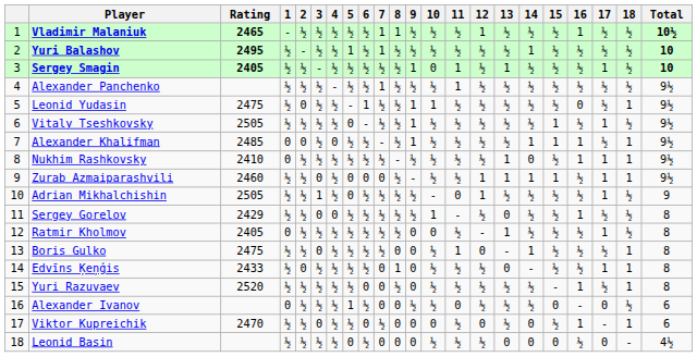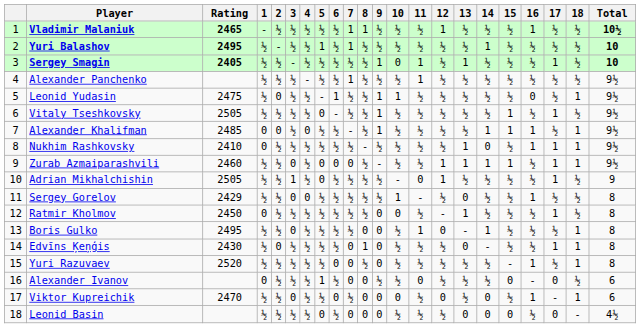 <table class="wikitable" border="1" width="800px">
 <tr>
 <th></th>
 <th>Player</th>
 <th>Rating</th>
 <th>1</th>
 <th>2</th>
 <th>3</th>
 <th>4</th>
 <th>5</th>
 <th>6</th>
 <th>7</th>
 <th>8</th>
 <th>9</th>
 <th>10</th>
 <th>11</th>
 <th>12</th>
 <th>13</th>
 <th>14</th>
 <th>15</th>
 <th>16</th>
 <th>17</th>
 <th>18</th>
 <th>Total</th>
 </tr>
 <tr align=center style="background:#ccffcc;">
 <td>1</td>
 <td align=left> <strong><a href='#'>Vladimir Malaniuk</a></strong></td>
 <td><strong>2465</strong></td>
 <td>-</td>
 <td>½</td>
 <td>½</td>
 <td>½</td>
 <td>½</td>
 <td>½</td>
 <td>1</td>
 <td>1</td>
 <td>½</td>
 <td>½</td>
 <td>½</td>
 <td>1</td>
 <td>½</td>
 <td>½</td>
 <td>½</td>
 <td>1</td>
 <td>½</td>
 <td>½</td>
 <td align=center><strong>10½</strong></td>
 </tr>
 <tr align=center style="background:#ccffcc;">
 <td>2</td>
 <td align=left> <strong><a href='#'>Yuri Balashov</a></strong></td>
 <td><strong>2495</strong></td>
 <td>½</td>
 <td>-</td>
 <td>½</td>
 <td>½</td>
 <td>1</td>
 <td>½</td>
 <td>1</td>
 <td>½</td>
 <td>½</td>
 <td>½</td>
 <td>½</td>
 <td>½</td>
 <td>½</td>
 <td>1</td>
 <td>½</td>
 <td>½</td>
 <td>½</td>
 <td>½</td>
 <td align=center><strong>10</strong></td>
 </tr>
 <tr align=center style="background:#ccffcc;">
 <td>3</td>
 <td align=left> <strong><a href='#'>Sergey Smagin</a></strong></td>
 <td><strong>2405</strong></td>
 <td>½</td>
 <td>½</td>
 <td>-</td>
 <td>½</td>
 <td>½</td>
 <td>½</td>
 <td>½</td>
 <td>½</td>
 <td>1</td>
 <td>0</td>
 <td>1</td>
 <td>½</td>
 <td>1</td>
 <td>½</td>
 <td>½</td>
 <td>½</td>
 <td>1</td>
 <td>½</td>
 <td align=center><strong>10</strong></td>
 </tr>
 <tr align=center>
 <td>4</td>
 <td align=left> <a href='#'>Alexander Panchenko</a></td>
 <td></td>
 <td>½</td>
 <td>½</td>
 <td>½</td>
 <td>-</td>
 <td>½</td>
 <td>½</td>
 <td>1</td>
 <td>½</td>
 <td>½</td>
 <td>½</td>
 <td>1</td>
 <td>½</td>
 <td>½</td>
 <td>½</td>
 <td>½</td>
 <td>½</td>
 <td>½</td>
 <td>½</td>
 <td align=center>9½</td>
 </tr>
 <tr align=center>
 <td>5</td>
 <td align=left> <a href='#'>Leonid Yudasin</a></td>
 <td>2475</td>
 <td>½</td>
 <td>0</td>
 <td>½</td>
 <td>½</td>
 <td>-</td>
 <td>1</td>
 <td>½</td>
 <td>½</td>
 <td>1</td>
 <td>1</td>
 <td>½</td>
 <td>½</td>
 <td>½</td>
 <td>½</td>
 <td>½</td>
 <td>0</td>
 <td>½</td>
 <td>1</td>
 <td align=center>9½</td>
 </tr>
 <tr align=center>
 <td>6</td>
 <td align=left> <a href='#'>Vitaly Tseshkovsky</a></td>
 <td>2505</td>
 <td>½</td>
 <td>½</td>
 <td>½</td>
 <td>½</td>
 <td>0</td>
 <td>-</td>
 <td>½</td>
 <td>½</td>
 <td>1</td>
 <td>½</td>
 <td>½</td>
 <td>½</td>
 <td>½</td>
 <td>½</td>
 <td>1</td>
 <td>½</td>
 <td>1</td>
 <td>½</td>
 <td align=center>9½</td>
 </tr>
 <tr align=center>
 <td>7</td>
 <td align=left> <a href='#'>Alexander Khalifman</a></td>
 <td>2485</td>
 <td>0</td>
 <td>0</td>
 <td>½</td>
 <td>0</td>
 <td>½</td>
 <td>½</td>
 <td>-</td>
 <td>½</td>
 <td>1</td>
 <td>½</td>
 <td>½</td>
 <td>½</td>
 <td>½</td>
 <td>1</td>
 <td>1</td>
 <td>1</td>
 <td>½</td>
 <td>1</td>
 <td align=center>9½</td>
 </tr>
 <tr align=center>
 <td>8</td>
 <td align=left> <a href='#'>Nukhim Rashkovsky</a></td>
 <td>2410</td>
 <td>0</td>
 <td>½</td>
 <td>½</td>
 <td>½</td>
 <td>½</td>
 <td>½</td>
 <td>½</td>
 <td>-</td>
 <td>½</td>
 <td>½</td>
 <td>½</td>
 <td>½</td>
 <td>1</td>
 <td>0</td>
 <td>½</td>
 <td>1</td>
 <td>1</td>
 <td>1</td>
 <td align=center>9½</td>
 </tr>
 <tr align=center>
 <td>9</td>
 <td align=left> <a href='#'>Zurab Azmaiparashvili</a></td>
 <td>2460</td>
 <td>½</td>
 <td>½</td>
 <td>0</td>
 <td>½</td>
 <td>0</td>
 <td>0</td>
 <td>0</td>
 <td>½</td>
 <td>-</td>
 <td>½</td>
 <td>½</td>
 <td>1</td>
 <td>1</td>
 <td>1</td>
 <td>1</td>
 <td>½</td>
 <td>1</td>
 <td>1</td>
 <td align=center>9½</td>
 </tr>
 <tr align=center>
 <td>10</td>
 <td align=left> <a href='#'>Adrian Mikhalchishin</a></td>
 <td>2505</td>
 <td>½</td>
 <td>½</td>
 <td>1</td>
 <td>½</td>
 <td>0</td>
 <td>½</td>
 <td>½</td>
 <td>½</td>
 <td>½</td>
 <td>-</td>
 <td>0</td>
 <td>1</td>
 <td>½</td>
 <td>½</td>
 <td>½</td>
 <td>½</td>
 <td>1</td>
 <td>½</td>
 <td align=center>9</td>
 </tr>
 <tr align=center>
 <td>11</td>
 <td align=left> <a href='#'>Sergey Gorelov</a></td>
 <td>2429</td>
 <td>½</td>
 <td>½</td>
 <td>0</td>
 <td>0</td>
 <td>½</td>
 <td>½</td>
 <td>½</td>
 <td>½</td>
 <td>½</td>
 <td>1</td>
 <td>-</td>
 <td>½</td>
 <td>0</td>
 <td>½</td>
 <td>½</td>
 <td>1</td>
 <td>½</td>
 <td>½</td>
 <td align=center>8</td>
 </tr>
 <tr align=center>
 <td>12</td>
 <td align=left> <a href='#'>Ratmir Kholmov</a></td>
-<td>2405</td>
+<td>2450</td>
 <td>0</td>
 <td>½</td>
 <td>½</td>
 <td>½</td>
 <td>½</td>
 <td>½</td>
 <td>½</td>
 <td>½</td>
 <td>0</td>
 <td>0</td>
 <td>½</td>
 <td>-</td>
 <td>1</td>
 <td>½</td>
 <td>½</td>
 <td>½</td>
 <td>1</td>
 <td>½</td>
 <td align=center>8</td>
 </tr>
 <tr align=center>
 <td>13</td>
 <td align=left> <a href='#'>Boris Gulko</a></td>
-<td>2475</td>
+<td>2495</td>
 <td>½</td>
 <td>½</td>
 <td>0</td>
 <td>½</td>
 <td>½</td>
 <td>½</td>
 <td>½</td>
 <td>0</td>
 <td>0</td>
 <td>½</td>
 <td>1</td>
 <td>0</td>
 <td>-</td>
 <td>1</td>
 <td>½</td>
 <td>½</td>
 <td>½</td>
 <td>1</td>
 <td align=center>8</td>
 </tr>
 <tr align=center>
 <td>14</td>
 <td align=left> <a href='#'>Edvīns Ķeņģis</a></td>
-<td>2433</td>
+<td>2430</td>
 <td>½</td>
 <td>0</td>
 <td>½</td>
 <td>½</td>
 <td>½</td>
 <td>½</td>
 <td>0</td>
 <td>1</td>
 <td>0</td>
 <td>½</td>
 <td>½</td>
 <td>½</td>
 <td>0</td>
 <td>-</td>
 <td>½</td>
 <td>½</td>
 <td>1</td>
 <td>1</td>
 <td align=center>8</td>
 </tr>
 <tr align=center>
 <td>15</td>
 <td align=left> <a href='#'>Yuri Razuvaev</a></td>
 <td>2520</td>
 <td>½</td>
 <td>½</td>
 <td>½</td>
 <td>½</td>
 <td>½</td>
 <td>0</td>
 <td>0</td>
 <td>½</td>
 <td>0</td>
 <td>½</td>
 <td>½</td>
 <td>½</td>
 <td>½</td>
 <td>½</td>
 <td>-</td>
 <td>1</td>
 <td>½</td>
 <td>1</td>
 <td align=center>8</td>
 </tr>
 <tr align=center>
 <td>16</td>
 <td align=left> <a href='#'>Alexander Ivanov</a></td>
 <td></td>
 <td>0</td>
 <td>½</td>
 <td>½</td>
 <td>½</td>
 <td>1</td>
 <td>½</td>
 <td>0</td>
 <td>0</td>
 <td>½</td>
 <td>½</td>
 <td>0</td>
 <td>½</td>
 <td>½</td>
 <td>½</td>
 <td>0</td>
 <td>-</td>
 <td>0</td>
 <td>½</td>
 <td align=center>6</td>
 </tr>
 <tr align=center>
 <td>17</td>
 <td align=left> <a href='#'>Viktor Kupreichik</a></td>
 <td>2470</td>
 <td>½</td>
 <td>½</td>
 <td>0</td>
 <td>½</td>
 <td>½</td>
 <td>0</td>
 <td>½</td>
 <td>0</td>
 <td>0</td>
 <td>0</td>
 <td>½</td>
 <td>0</td>
 <td>½</td>
 <td>0</td>
 <td>½</td>
 <td>1</td>
 <td>-</td>
 <td>1</td>
 <td align=center>6</td>
 </tr>
 <tr align=center>
 <td>18</td>
 <td align=left> <a href='#'>Leonid Basin</a></td>
 <td></td>
 <td>½</td>
 <td>½</td>
 <td>½</td>
 <td>½</td>
 <td>0</td>
 <td>½</td>
 <td>0</td>
 <td>0</td>
 <td>0</td>
 <td>½</td>
 <td>½</td>
 <td>½</td>
 <td>0</td>
 <td>0</td>
 <td>0</td>
 <td>½</td>
 <td>0</td>
 <td>-</td>
 <td align=center>4½</td>
 </tr>
 </table>
